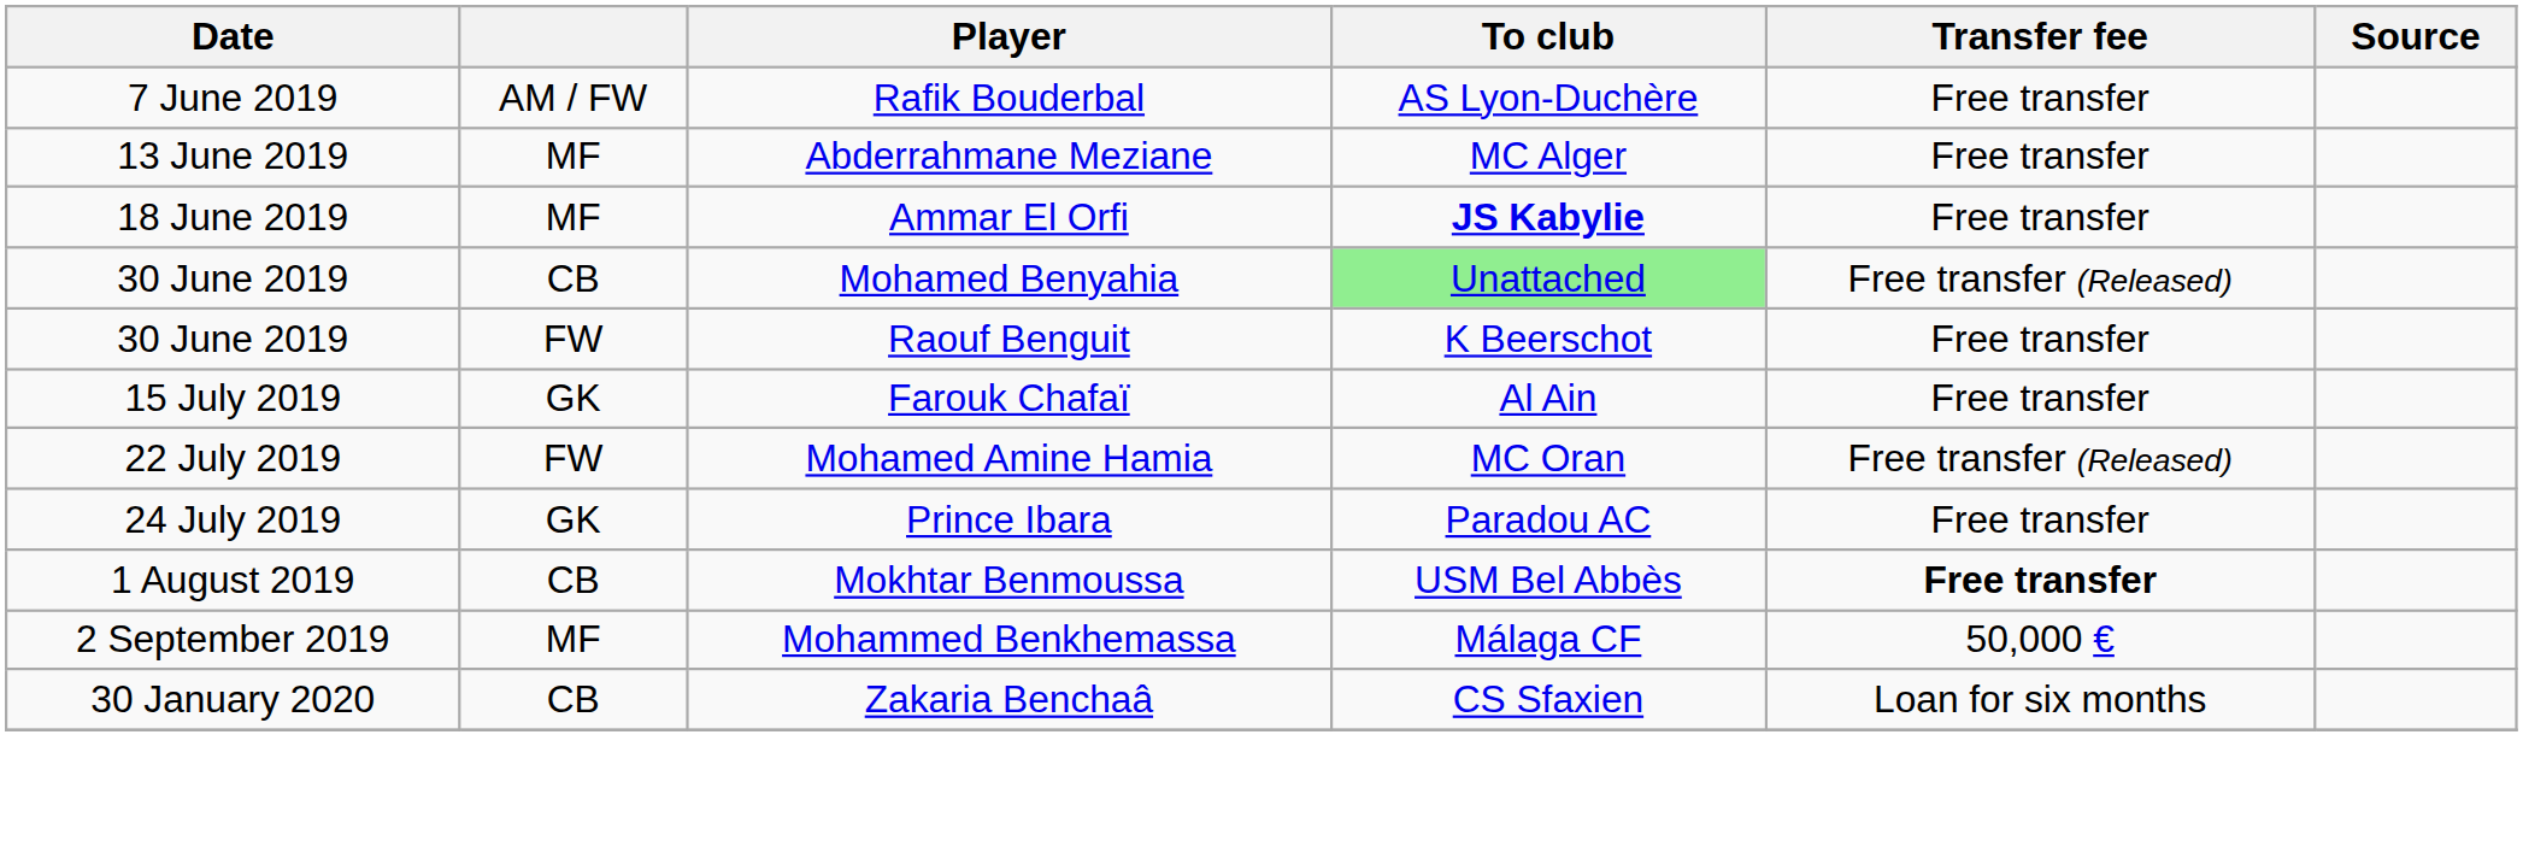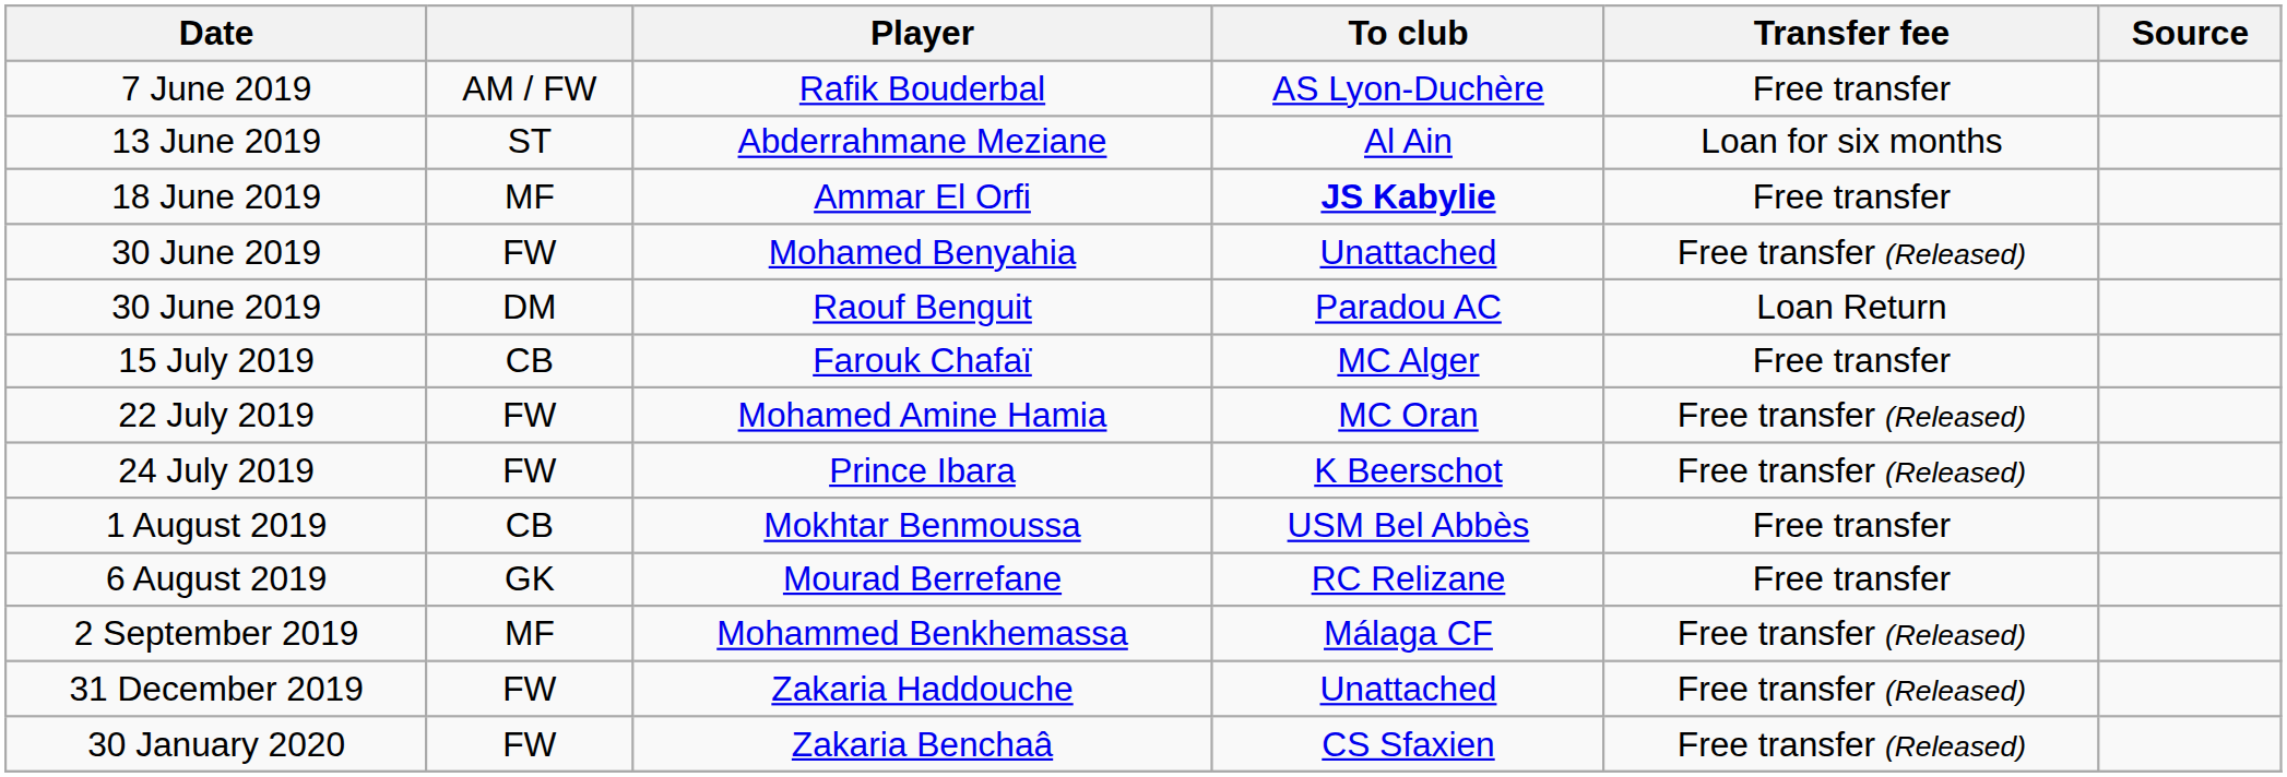 <table class="wikitable sortable" style="width:75%; text-align:center; font-size:90%; text-align:centre;">
 <tr>
 <th>Date</th>
 <th></th>
 <th>Player</th>
 <th>To club</th>
 <th>Transfer fee</th>
 <th>Source</th>
 </tr>
 <tr>
 <td>7 June 2019</td>
 <td>AM / FW</td>
 <td> <a href='#'>Rafik Bouderbal</a></td>
 <td> <a href='#'>AS Lyon-Duchère</a></td>
 <td>Free transfer</td>
 <td></td>
 </tr>
 <tr>
 <td>13 June 2019</td>
-<td>MF</td>
+<td>ST</td>
 <td> <a href='#'>Abderrahmane Meziane</a></td>
-<td><a href='#'>MC Alger</a></td>
-<td>Free transfer</td>
+<td> <a href='#'>Al Ain</a></td>
+<td>Loan for six months</td>
 <td></td>
 </tr>
 <tr>
 <td>18 June 2019</td>
 <td>MF</td>
 <td> <a href='#'>Ammar El Orfi</a></td>
 <td><strong><a href='#'>JS Kabylie</a></strong></td>
 <td>Free transfer</td>
 <td></td>
 </tr>
 <tr>
 <td>30 June 2019</td>
-<td>CB</td>
+<td>FW</td>
 <td> <a href='#'>Mohamed Benyahia</a></td>
-<td style="background: lightgreen;"><a href='#'>Unattached</a></td>
+<td><a href='#'>Unattached</a></td>
 <td>Free transfer <small><em>(Released)</em></small></td>
 <td></td>
 </tr>
 <tr>
 <td>30 June 2019</td>
-<td>FW</td>
+<td>DM</td>
 <td> <a href='#'>Raouf Benguit</a></td>
-<td> <a href='#'>K Beerschot</a></td>
-<td>Free transfer</td>
+<td><a href='#'>Paradou AC</a></td>
+<td>Loan Return</td>
 <td></td>
 </tr>
 <tr>
 <td>15 July 2019</td>
-<td>GK</td>
+<td>CB</td>
 <td> <a href='#'>Farouk Chafaï</a></td>
-<td> <a href='#'>Al Ain</a></td>
+<td><a href='#'>MC Alger</a></td>
 <td>Free transfer</td>
 <td></td>
 </tr>
 <tr>
 <td>22 July 2019</td>
 <td>FW</td>
 <td> <a href='#'>Mohamed Amine Hamia</a></td>
 <td><a href='#'>MC Oran</a></td>
 <td>Free transfer <small><em>(Released)</em></small></td>
 <td></td>
 </tr>
 <tr>
 <td>24 July 2019</td>
-<td>GK</td>
+<td>FW</td>
 <td> <a href='#'>Prince Ibara</a></td>
-<td><a href='#'>Paradou AC</a></td>
-<td>Free transfer</td>
+<td> <a href='#'>K Beerschot</a></td>
+<td>Free transfer <small><em>(Released)</em></small></td>
 <td></td>
 </tr>
 <tr>
 <td>1 August 2019</td>
 <td>CB</td>
 <td> <a href='#'>Mokhtar Benmoussa</a></td>
 <td><a href='#'>USM Bel Abbès</a></td>
-<td><strong>Free transfer</strong></td>
+<td>Free transfer</td>
+<td></td>
+</tr>
+<tr>
+<td>6 August 2019</td>
+<td>GK</td>
+<td> <a href='#'>Mourad Berrefane</a></td>
+<td><a href='#'>RC Relizane</a></td>
+<td>Free transfer</td>
 <td></td>
 </tr>
 <tr>
 <td>2 September 2019</td>
 <td>MF</td>
 <td> <a href='#'>Mohammed Benkhemassa</a></td>
 <td> <a href='#'>Málaga CF</a></td>
-<td>50,000 <a href='#'>€</a></td>
+<td>Free transfer <small><em>(Released)</em></small></td>
+<td></td>
+</tr>
+<tr>
+<td>31 December 2019</td>
+<td>FW</td>
+<td> <a href='#'>Zakaria Haddouche</a></td>
+<td><a href='#'>Unattached</a></td>
+<td>Free transfer <small><em>(Released)</em></small></td>
 <td></td>
 </tr>
 <tr>
 <td>30 January 2020</td>
-<td>CB</td>
+<td>FW</td>
 <td> <a href='#'>Zakaria Benchaâ</a></td>
 <td> <a href='#'>CS Sfaxien</a></td>
-<td>Loan for six months</td>
+<td>Free transfer <small><em>(Released)</em></small></td>
 <td></td>
 </tr>
 <tr>
 </tr>
 </table>
